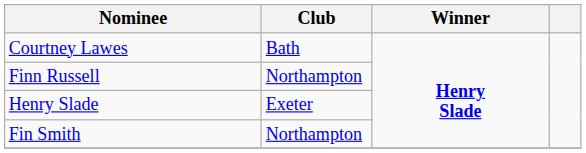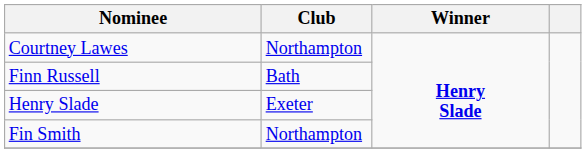 <table class="wikitable">
 <tr>
 <th width=220>Nominee</th>
 <th width=90>Club</th>
 <th width=150>Winner</th>
 <th width=20></th>
 </tr>
 <tr>
 <td> <a href='#'>Courtney Lawes</a></td>
-<td><a href='#'>Bath</a></td>
+<td><a href='#'>Northampton</a></td>
 <td rowspan=4 align=center><br><strong><a href='#'>Henry<br>Slade</a></strong></td>
 <td rowspan=4 align=center></td>
 </tr>
 <tr>
 <td> <a href='#'>Finn Russell</a></td>
-<td><a href='#'>Northampton</a></td>
+<td><a href='#'>Bath</a></td>
 </tr>
 <tr>
 <td> <a href='#'>Henry Slade</a></td>
 <td><a href='#'>Exeter</a></td>
 </tr>
 <tr>
 <td> <a href='#'>Fin Smith</a></td>
 <td><a href='#'>Northampton</a></td>
 </tr>
 <tr>
 </tr>
 </table>
